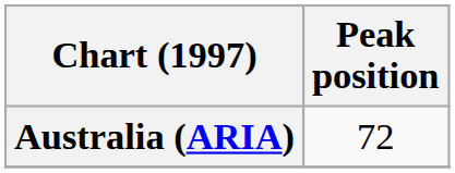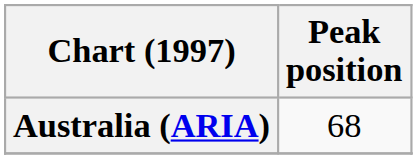 <table class="wikitable sortable plainrowheaders" style="text-align:center">
 <tr>
 <th>Chart (1997)</th>
 <th>Peak<br>position</th>
 </tr>
 <tr>
 <th scope="row">Australia (<a href='#'>ARIA</a>)</th>
-<td>72</td>
+<td>68</td>
 </tr>
 <tr>
 </tr>
 <tr>
 </tr>
 <tr>
 </tr>
 <tr>
 </tr>
 <tr>
 </tr>
 </table>
